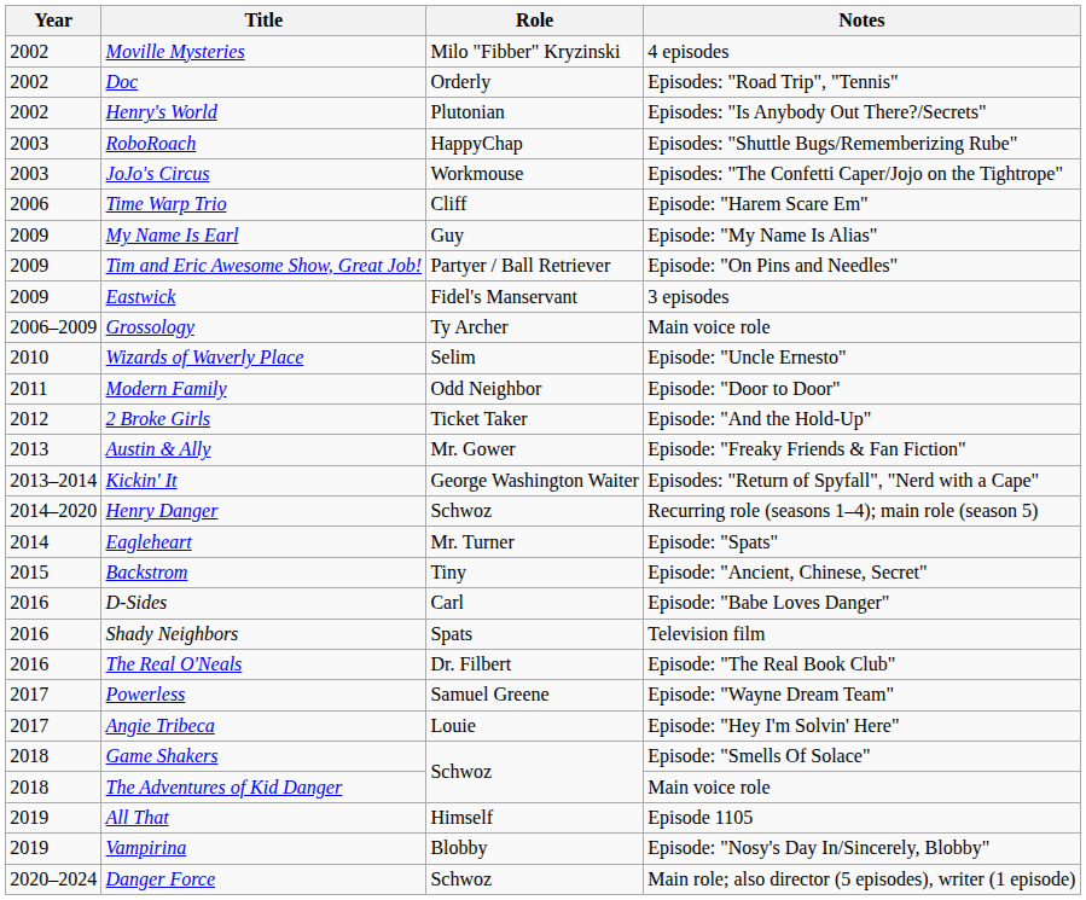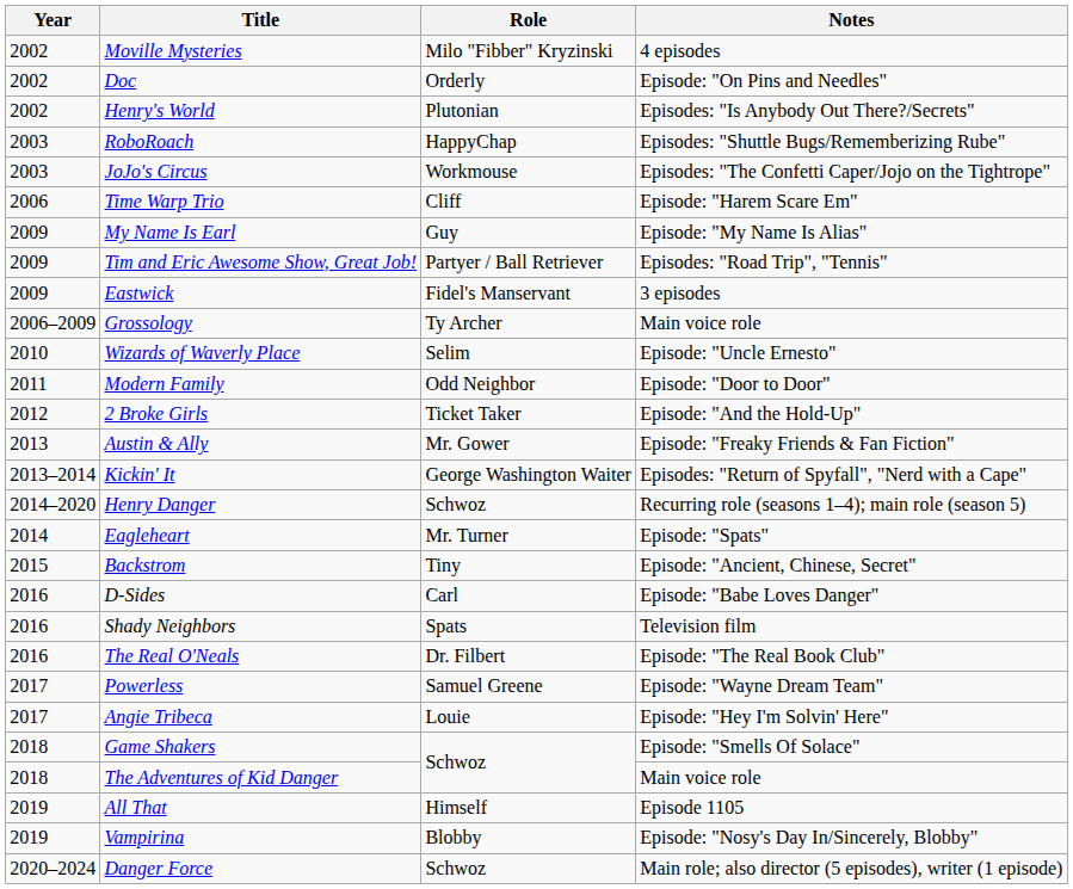 <table class="wikitable sortable">
 <tr>
 <th>Year</th>
 <th>Title</th>
 <th>Role</th>
 <th class="unsortable">Notes</th>
 </tr>
 <tr>
 <td>2002</td>
 <td><em><a href='#'>Moville Mysteries</a></em></td>
 <td>Milo "Fibber" Kryzinski</td>
 <td>4 episodes</td>
 </tr>
 <tr>
 <td>2002</td>
 <td><em><a href='#'>Doc</a></em></td>
 <td>Orderly</td>
-<td>Episodes: "Road Trip", "Tennis"</td>
+<td>Episode: "On Pins and Needles"</td>
 </tr>
 <tr>
 <td>2002</td>
 <td><em><a href='#'>Henry's World</a></em></td>
 <td>Plutonian</td>
 <td>Episodes: "Is Anybody Out There?/Secrets"</td>
 </tr>
 <tr>
 <td>2003</td>
 <td><em><a href='#'>RoboRoach</a></em></td>
 <td>HappyChap</td>
 <td>Episodes: "Shuttle Bugs/Rememberizing Rube"</td>
 </tr>
 <tr>
 <td>2003</td>
 <td><em><a href='#'>JoJo's Circus</a></em></td>
 <td>Workmouse</td>
 <td>Episodes: "The Confetti Caper/Jojo on the Tightrope"</td>
 </tr>
 <tr>
 <td>2006</td>
 <td><em><a href='#'>Time Warp Trio</a></em></td>
 <td>Cliff</td>
 <td>Episode: "Harem Scare Em"</td>
 </tr>
 <tr>
 <td>2009</td>
 <td><em><a href='#'>My Name Is Earl</a></em></td>
 <td>Guy</td>
 <td>Episode: "My Name Is Alias"</td>
 </tr>
 <tr>
 <td>2009</td>
 <td><em><a href='#'>Tim and Eric Awesome Show, Great Job!</a></em></td>
 <td>Partyer / Ball Retriever</td>
-<td>Episode: "On Pins and Needles"</td>
+<td>Episodes: "Road Trip", "Tennis"</td>
 </tr>
 <tr>
 <td>2009</td>
 <td><em><a href='#'>Eastwick</a></em></td>
 <td>Fidel's Manservant</td>
 <td>3 episodes</td>
 </tr>
 <tr>
 <td>2006–2009</td>
 <td><em><a href='#'>Grossology</a></em></td>
 <td>Ty Archer</td>
 <td>Main voice role</td>
 </tr>
 <tr>
 <td>2010</td>
 <td><em><a href='#'>Wizards of Waverly Place</a></em></td>
 <td>Selim</td>
 <td>Episode: "Uncle Ernesto"</td>
 </tr>
 <tr>
 <td>2011</td>
 <td><em><a href='#'>Modern Family</a></em></td>
 <td>Odd Neighbor</td>
 <td>Episode: "Door to Door"</td>
 </tr>
 <tr>
 <td>2012</td>
 <td><em><a href='#'>2 Broke Girls</a></em></td>
 <td>Ticket Taker</td>
 <td>Episode: "And the Hold-Up"</td>
 </tr>
 <tr>
 <td>2013</td>
 <td><em><a href='#'>Austin & Ally</a></em></td>
 <td>Mr. Gower</td>
 <td>Episode: "Freaky Friends & Fan Fiction"</td>
 </tr>
 <tr>
 <td>2013–2014</td>
 <td><em><a href='#'>Kickin' It</a></em></td>
 <td>George Washington Waiter</td>
 <td>Episodes: "Return of Spyfall", "Nerd with a Cape"</td>
 </tr>
 <tr>
 <td>2014–2020</td>
 <td><em><a href='#'>Henry Danger</a></em></td>
 <td>Schwoz</td>
 <td>Recurring role (seasons 1–4); main role (season 5)</td>
 </tr>
 <tr>
 <td>2014</td>
 <td><em><a href='#'>Eagleheart</a></em></td>
 <td>Mr. Turner</td>
 <td>Episode: "Spats"</td>
 </tr>
 <tr>
 <td>2015</td>
 <td><em><a href='#'>Backstrom</a></em></td>
 <td>Tiny</td>
 <td>Episode: "Ancient, Chinese, Secret"</td>
 </tr>
 <tr>
 <td>2016</td>
 <td><em>D-Sides</em></td>
 <td>Carl</td>
 <td>Episode: "Babe Loves Danger"</td>
 </tr>
 <tr>
 <td>2016</td>
 <td><em>Shady Neighbors</em></td>
 <td>Spats</td>
 <td>Television film</td>
 </tr>
 <tr>
 <td>2016</td>
 <td data-sort-value="Real O'Neals, The"><em><a href='#'>The Real O'Neals</a></em></td>
 <td>Dr. Filbert</td>
 <td>Episode: "The Real Book Club"</td>
 </tr>
 <tr>
 <td>2017</td>
 <td><em><a href='#'>Powerless</a></em></td>
 <td>Samuel Greene</td>
 <td>Episode: "Wayne Dream Team"</td>
 </tr>
 <tr>
 <td>2017</td>
 <td><em><a href='#'>Angie Tribeca</a></em></td>
 <td>Louie</td>
 <td>Episode: "Hey I'm Solvin' Here"</td>
 </tr>
 <tr>
 <td>2018</td>
 <td><em><a href='#'>Game Shakers</a></em></td>
 <td rowspan="2">Schwoz</td>
 <td>Episode: "Smells Of Solace"</td>
 </tr>
 <tr>
 <td>2018</td>
 <td data-sort-value="Adventures of Kid Danger, The"><em><a href='#'>The Adventures of Kid Danger</a></em></td>
 <td>Main voice role</td>
 </tr>
 <tr>
 <td>2019</td>
 <td><em><a href='#'>All That</a></em></td>
 <td>Himself</td>
 <td>Episode 1105</td>
 </tr>
 <tr>
 <td>2019</td>
 <td><em><a href='#'>Vampirina</a></em></td>
 <td>Blobby</td>
 <td>Episode: "Nosy's Day In/Sincerely, Blobby"</td>
 </tr>
 <tr>
 <td>2020–2024</td>
 <td><em><a href='#'>Danger Force</a></em></td>
 <td>Schwoz</td>
 <td>Main role; also director (5 episodes), writer (1 episode)</td>
 </tr>
 </table>
